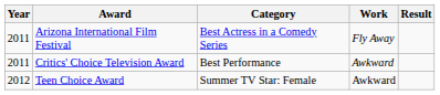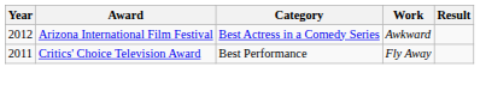 <table class="wikitable sortable">
 <tr>
 <th>Year</th>
 <th>Award</th>
 <th>Category</th>
 <th>Work</th>
 <th>Result</th>
 </tr>
 <tr>
-<td>2011</td>
+<td>2012</td>
 <td><a href='#'>Arizona International Film Festival</a></td>
 <td><a href='#'>Best Actress in a Comedy Series</a></td>
-<td><em>Fly Away</em></td>
+<td><em>Awkward</em></td>
 <td></td>
 </tr>
 <tr>
 <td>2011</td>
 <td><a href='#'>Critics' Choice Television Award</a></td>
 <td>Best Performance</td>
-<td><em>Awkward</em></td>
-<td></td>
-</tr>
-<tr>
-<td>2012</td>
-<td><a href='#'>Teen Choice Award</a></td>
-<td>Summer TV Star: Female</td>
-<td>Awkward</td>
+<td><em>Fly Away</em></td>
 <td></td>
 </tr>
 </table>
